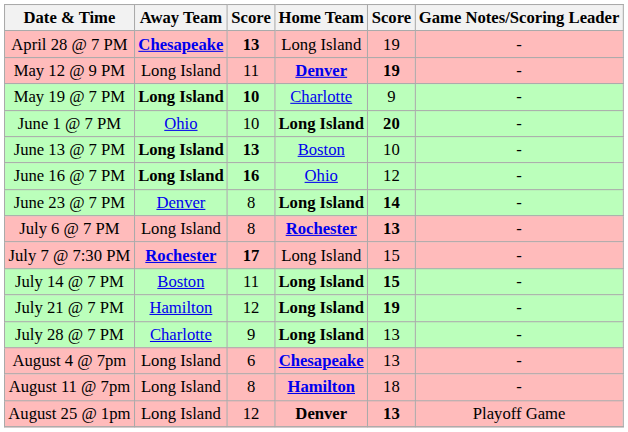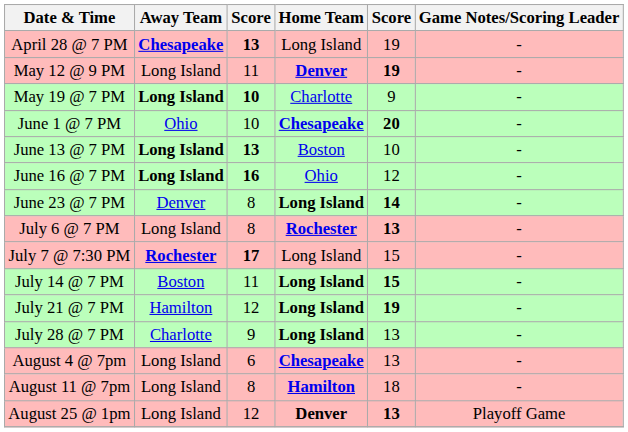 <table class="wikitable" style="text-align:center">
 <tr>
 <th>Date & Time</th>
 <th>Away Team</th>
 <th>Score</th>
 <th>Home Team</th>
 <th>Score</th>
 <th>Game Notes/Scoring Leader</th>
 </tr>
 <tr bgcolor="ffbbbb">
 <td>April 28 @ 7 PM</td>
 <td><strong><a href='#'>Chesapeake</a></strong></td>
 <td><strong>13</strong></td>
 <td>Long Island</td>
 <td>19</td>
 <td>-</td>
 </tr>
 <tr bgcolor="ffbbbb">
 <td>May 12 @ 9 PM</td>
 <td>Long Island</td>
 <td>11</td>
 <td><strong><a href='#'>Denver</a></strong></td>
 <td><strong>19</strong></td>
 <td>-</td>
 </tr>
 <tr bgcolor="bbffbb">
 <td>May 19 @ 7 PM</td>
 <td><strong>Long Island</strong></td>
 <td><strong>10</strong></td>
 <td><a href='#'>Charlotte</a></td>
 <td>9</td>
 <td>-</td>
 </tr>
 <tr bgcolor="bbffbb">
 <td>June 1 @ 7 PM</td>
 <td><a href='#'>Ohio</a></td>
 <td>10</td>
-<td><strong>Long Island</strong></td>
+<td><strong><a href='#'>Chesapeake</a></strong></td>
 <td><strong>20</strong></td>
 <td>-</td>
 </tr>
 <tr bgcolor="bbffbb">
 <td>June 13 @ 7 PM</td>
 <td><strong>Long Island</strong></td>
 <td><strong>13</strong></td>
 <td><a href='#'>Boston</a></td>
 <td>10</td>
 <td>-</td>
 </tr>
 <tr bgcolor="bbffbb">
 <td>June 16 @ 7 PM</td>
 <td><strong>Long Island</strong></td>
 <td><strong>16</strong></td>
 <td><a href='#'>Ohio</a></td>
 <td>12</td>
 <td>-</td>
 </tr>
 <tr bgcolor="bbffbb">
 <td>June 23 @ 7 PM</td>
 <td><a href='#'>Denver</a></td>
 <td>8</td>
 <td><strong>Long Island</strong></td>
 <td><strong>14</strong></td>
 <td>-</td>
 </tr>
 <tr bgcolor="ffbbbb">
 <td>July 6 @ 7 PM</td>
 <td>Long Island</td>
 <td>8</td>
 <td><strong><a href='#'>Rochester</a></strong></td>
 <td><strong>13</strong></td>
 <td>-</td>
 </tr>
 <tr bgcolor="ffbbbb">
 <td>July 7 @ 7:30 PM</td>
 <td><strong><a href='#'>Rochester</a></strong></td>
 <td><strong>17</strong></td>
 <td>Long Island</td>
 <td>15</td>
 <td>-</td>
 </tr>
 <tr bgcolor="bbffbb">
 <td>July 14 @ 7 PM</td>
 <td><a href='#'>Boston</a></td>
 <td>11</td>
 <td><strong>Long Island</strong></td>
 <td><strong>15</strong></td>
 <td>-</td>
 </tr>
 <tr bgcolor="bbffbb">
 <td>July 21 @ 7 PM</td>
 <td><a href='#'>Hamilton</a></td>
 <td>12</td>
 <td><strong>Long Island</strong></td>
 <td><strong>19</strong></td>
 <td>-</td>
 </tr>
 <tr bgcolor="bbffbb">
 <td>July 28 @ 7 PM</td>
 <td><a href='#'>Charlotte</a></td>
 <td>9</td>
 <td><strong>Long Island</strong></td>
 <td>13</td>
 <td>-</td>
 </tr>
 <tr bgcolor="ffbbbb">
 <td>August 4 @ 7pm</td>
 <td>Long Island</td>
 <td>6</td>
 <td><strong><a href='#'>Chesapeake</a></strong></td>
 <td>13</td>
 <td>-</td>
 </tr>
 <tr bgcolor="ffbbbb">
 <td>August 11 @ 7pm</td>
 <td>Long Island</td>
 <td>8</td>
 <td><strong><a href='#'>Hamilton</a></strong></td>
 <td>18</td>
 <td>-</td>
 </tr>
 <tr bgcolor="ffbbbb">
 <td>August 25 @ 1pm</td>
 <td>Long Island</td>
 <td>12</td>
 <td><strong>Denver</strong></td>
 <td><strong>13</strong></td>
 <td>Playoff Game</td>
 </tr>
 <tr>
 </tr>
 </table>
